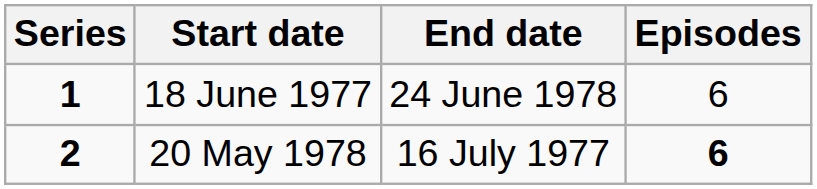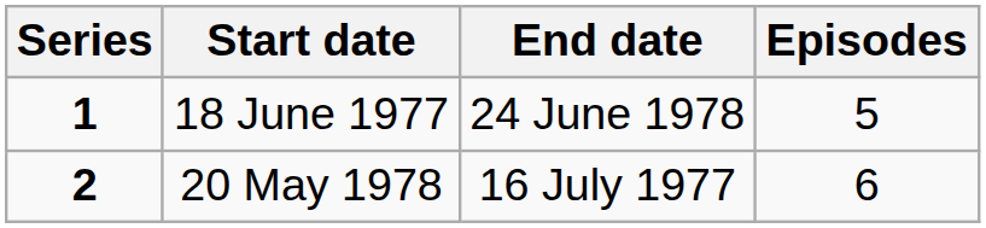 <table class="wikitable" style="text-align:center;">
 <tr>
 <th>Series</th>
 <th>Start date</th>
 <th>End date</th>
 <th>Episodes</th>
 </tr>
 <tr>
 <td><strong>1</strong></td>
 <td>18 June 1977</td>
 <td>24 June 1978</td>
-<td>6</td>
+<td>5</td>
 </tr>
 <tr>
 <td><strong>2</strong></td>
 <td>20 May 1978</td>
 <td>16 July 1977</td>
-<td><strong>6</strong></td>
+<td>6</td>
 </tr>
 </table>
